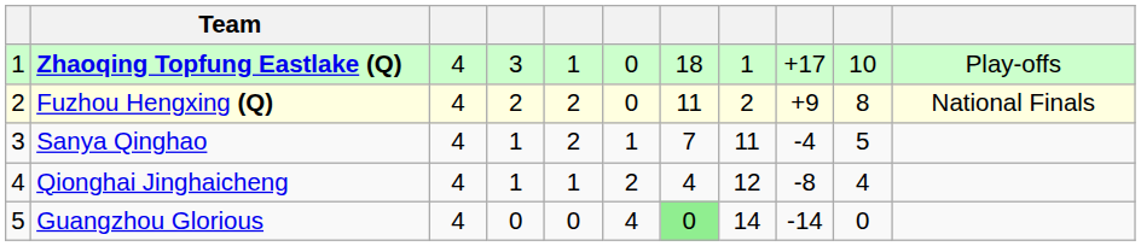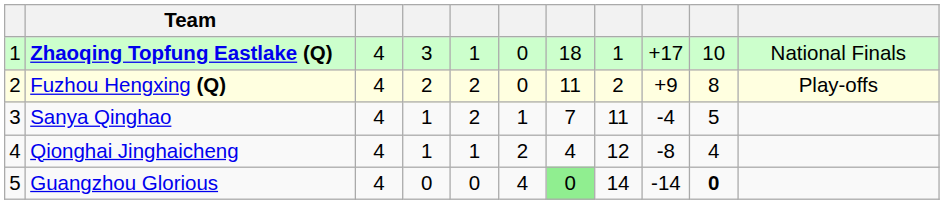 <table class="wikitable" style="text-align:center;">
 <tr>
 <th></th>
 <th width=250>Team</th>
 <th width=30></th>
 <th width=30></th>
 <th width=30></th>
 <th width=30></th>
 <th width=30></th>
 <th width=30></th>
 <th width=30></th>
 <th width=30></th>
 <th width=150></th>
 </tr>
 <tr bgcolor="#ccffcc">
 <td>1</td>
 <td align="left"><strong><a href='#'>Zhaoqing Topfung Eastlake</a> (Q)</strong></td>
 <td>4</td>
 <td>3</td>
 <td>1</td>
 <td>0</td>
 <td>18</td>
 <td>1</td>
 <td>+17</td>
 <td>10</td>
-<td>Play-offs</td>
+<td>National Finals</td>
 </tr>
 <tr bgcolor="#FFFFE0">
 <td>2</td>
 <td align="left"><a href='#'>Fuzhou Hengxing</a> <strong>(Q)</strong></td>
 <td>4</td>
 <td>2</td>
 <td>2</td>
 <td>0</td>
 <td>11</td>
 <td>2</td>
 <td>+9</td>
 <td>8</td>
-<td>National Finals</td>
+<td>Play-offs</td>
 </tr>
 <tr>
 <td>3</td>
 <td align="left"><a href='#'>Sanya Qinghao</a></td>
 <td>4</td>
 <td>1</td>
 <td>2</td>
 <td>1</td>
 <td>7</td>
 <td>11</td>
 <td>-4</td>
 <td>5</td>
 <td></td>
 </tr>
 <tr>
 <td>4</td>
 <td align="left"><a href='#'>Qionghai Jinghaicheng</a></td>
 <td>4</td>
 <td>1</td>
 <td>1</td>
 <td>2</td>
 <td>4</td>
 <td>12</td>
 <td>-8</td>
 <td>4</td>
 <td></td>
 </tr>
 <tr>
 <td>5</td>
 <td align="left"><a href='#'>Guangzhou Glorious</a></td>
 <td>4</td>
 <td>0</td>
 <td>0</td>
 <td>4</td>
 <td style="background: lightgreen;">0</td>
 <td>14</td>
 <td>-14</td>
-<td>0</td>
+<td><strong>0</strong></td>
 <td></td>
 </tr>
 </table>
